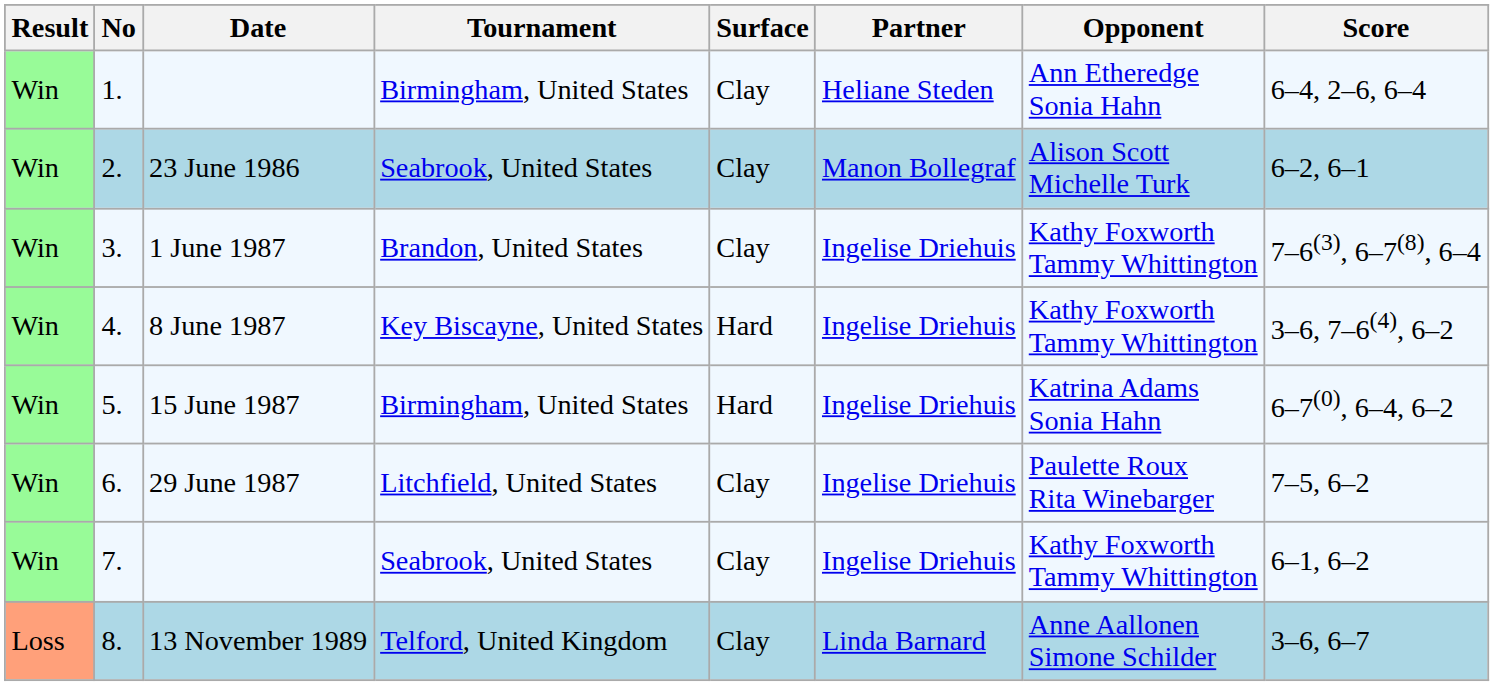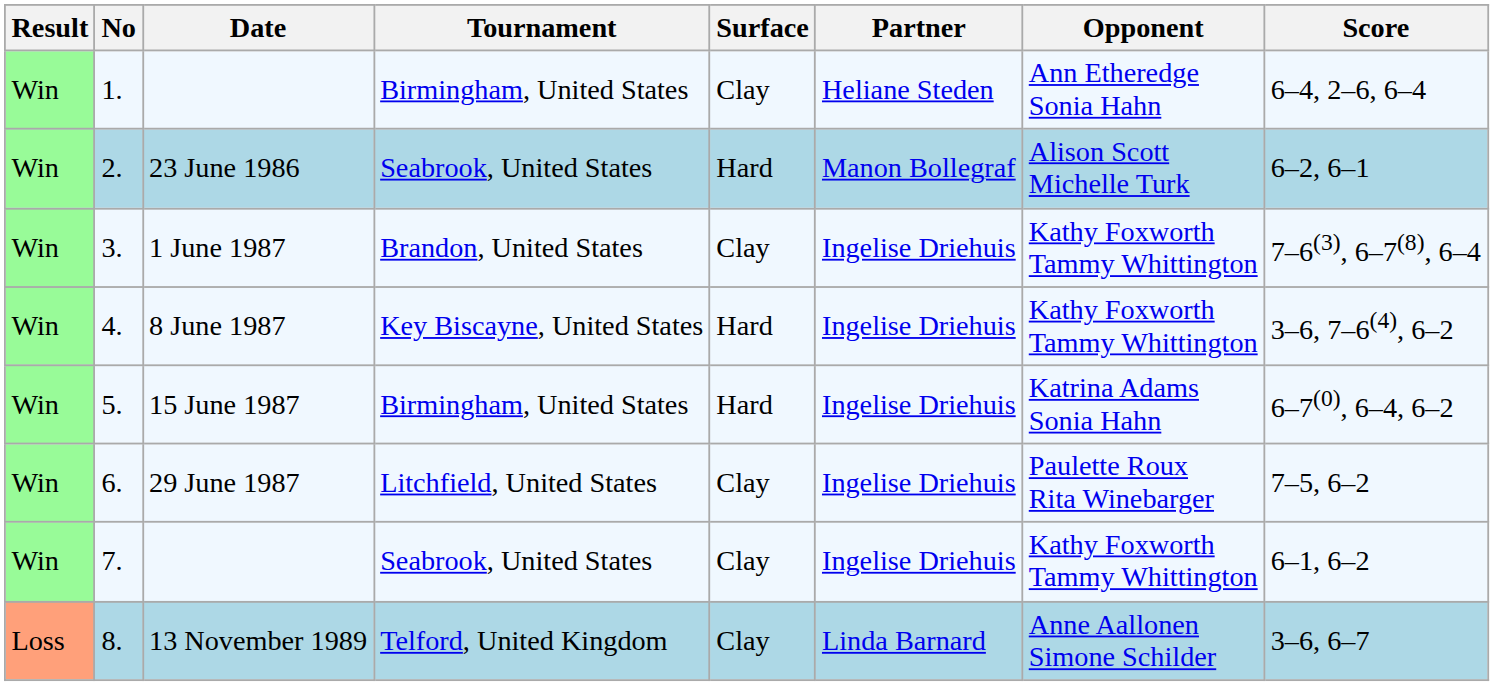 <table class="sortable wikitable" style="font-size:97%;">
 <tr>
 <th style="width:40px">Result</th>
 <th>No</th>
 <th>Date</th>
 <th>Tournament</th>
 <th>Surface</th>
 <th>Partner</th>
 <th>Opponent</th>
 <th>Score</th>
 </tr>
 <tr style="background:#f0f8ff;">
 <td style="background:#98fb98;">Win</td>
 <td>1.</td>
 <td></td>
 <td><a href='#'>Birmingham</a>, United States</td>
 <td>Clay</td>
 <td> <a href='#'>Heliane Steden</a></td>
 <td> <a href='#'>Ann Etheredge</a> <br>  <a href='#'>Sonia Hahn</a></td>
 <td>6–4, 2–6, 6–4</td>
 </tr>
 <tr style="background:lightblue;">
 <td style="background:#98fb98;">Win</td>
 <td>2.</td>
 <td>23 June 1986</td>
 <td><a href='#'>Seabrook</a>, United States</td>
-<td>Clay</td>
+<td>Hard</td>
 <td> <a href='#'>Manon Bollegraf</a></td>
 <td> <a href='#'>Alison Scott</a> <br>  <a href='#'>Michelle Turk</a></td>
 <td>6–2, 6–1</td>
 </tr>
 <tr style="background:#f0f8ff;">
 <td style="background:#98fb98;">Win</td>
 <td>3.</td>
 <td>1 June 1987</td>
 <td><a href='#'>Brandon</a>, United States</td>
 <td>Clay</td>
 <td> <a href='#'>Ingelise Driehuis</a></td>
 <td> <a href='#'>Kathy Foxworth</a> <br>  <a href='#'>Tammy Whittington</a></td>
 <td>7–6<sup>(3)</sup>, 6–7<sup>(8)</sup>, 6–4</td>
 </tr>
 <tr style="background:#f0f8ff;">
 <td style="background:#98fb98;">Win</td>
 <td>4.</td>
 <td>8 June 1987</td>
 <td><a href='#'>Key Biscayne</a>, United States</td>
 <td>Hard</td>
 <td> <a href='#'>Ingelise Driehuis</a></td>
 <td> <a href='#'>Kathy Foxworth</a> <br>  <a href='#'>Tammy Whittington</a></td>
 <td>3–6, 7–6<sup>(4)</sup>, 6–2</td>
 </tr>
 <tr style="background:#f0f8ff;">
 <td style="background:#98fb98;">Win</td>
 <td>5.</td>
 <td>15 June 1987</td>
 <td><a href='#'>Birmingham</a>, United States</td>
 <td>Hard</td>
 <td> <a href='#'>Ingelise Driehuis</a></td>
 <td> <a href='#'>Katrina Adams</a> <br>  <a href='#'>Sonia Hahn</a></td>
 <td>6–7<sup>(0)</sup>, 6–4, 6–2</td>
 </tr>
 <tr style="background:#f0f8ff;">
 <td style="background:#98fb98;">Win</td>
 <td>6.</td>
 <td>29 June 1987</td>
 <td><a href='#'>Litchfield</a>, United States</td>
 <td>Clay</td>
 <td> <a href='#'>Ingelise Driehuis</a></td>
 <td> <a href='#'>Paulette Roux</a> <br>  <a href='#'>Rita Winebarger</a></td>
 <td>7–5, 6–2</td>
 </tr>
 <tr style="background:#f0f8ff;">
 <td style="background:#98fb98;">Win</td>
 <td>7.</td>
 <td></td>
 <td><a href='#'>Seabrook</a>, United States</td>
 <td>Clay</td>
 <td> <a href='#'>Ingelise Driehuis</a></td>
 <td> <a href='#'>Kathy Foxworth</a> <br>  <a href='#'>Tammy Whittington</a></td>
 <td>6–1, 6–2</td>
 </tr>
 <tr style="background:lightblue;">
 <td style="background:#ffa07a;">Loss</td>
 <td>8.</td>
 <td>13 November 1989</td>
 <td><a href='#'>Telford</a>, United Kingdom</td>
 <td>Clay</td>
 <td> <a href='#'>Linda Barnard</a></td>
 <td> <a href='#'>Anne Aallonen</a> <br>  <a href='#'>Simone Schilder</a></td>
 <td>3–6, 6–7</td>
 </tr>
 </table>
